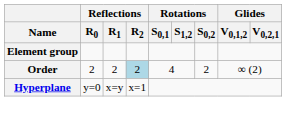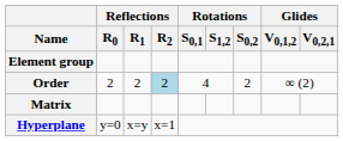 <table class=wikitable>
 <tr>
 <th></th>
 <th colspan=3>Reflections</th>
 <th colspan=3>Rotations</th>
 <th colspan=2>Glides</th>
 </tr>
 <tr>
 <th>Name</th>
 <th>R<sub>0</sub></th>
 <th>R<sub>1</sub></th>
 <th>R<sub>2</sub></th>
 <th>S<sub>0,1</sub></th>
 <th>S<sub>1,2</sub></th>
 <th>S<sub>0,2</sub></th>
 <th>V<sub>0,1,2</sub></th>
 <th>V<sub>0,2,1</sub></th>
 </tr>
 <tr align=center>
 <th>Element group</th>
 <td></td>
 <td></td>
 <td></td>
 <td colspan=2></td>
 <td></td>
 <td colspan=2></td>
 </tr>
 <tr align=center>
 <th>Order</th>
 <td>2</td>
 <td>2</td>
 <td style="background: lightblue;">2</td>
 <td colspan=2>4</td>
 <td>2</td>
 <td colspan=2>∞ (2)</td>
 </tr>
 <tr align=center>
+<th>Matrix</th>
+<td><br></td>
+<td><br></td>
+<td><br></td>
+<td><br></td>
+<td><br></td>
+<td><br></td>
+<td><br></td>
+<td><br></td>
+</tr>
+<tr align=center>
 <th><a href='#'>Hyperplane</a></th>
 <td>y=0</td>
 <td>x=y</td>
 <td>x=1</td>
 </tr>
 </table>
